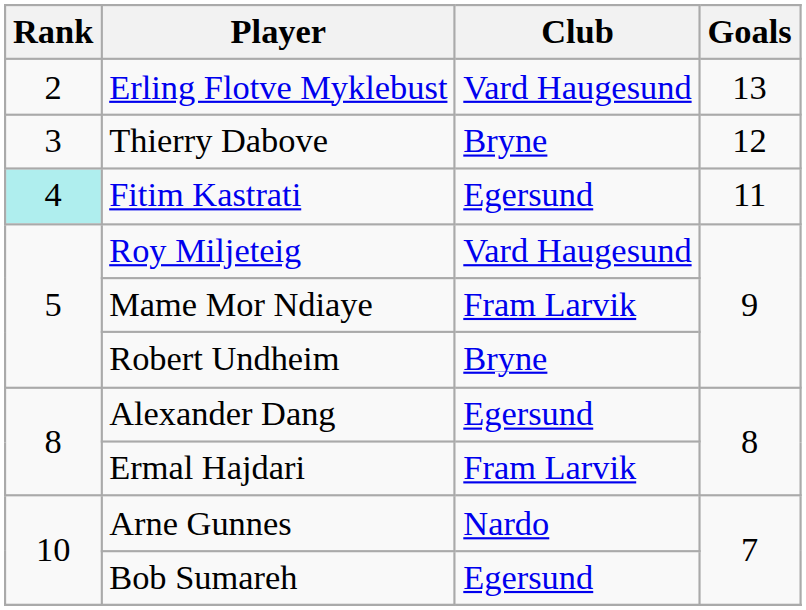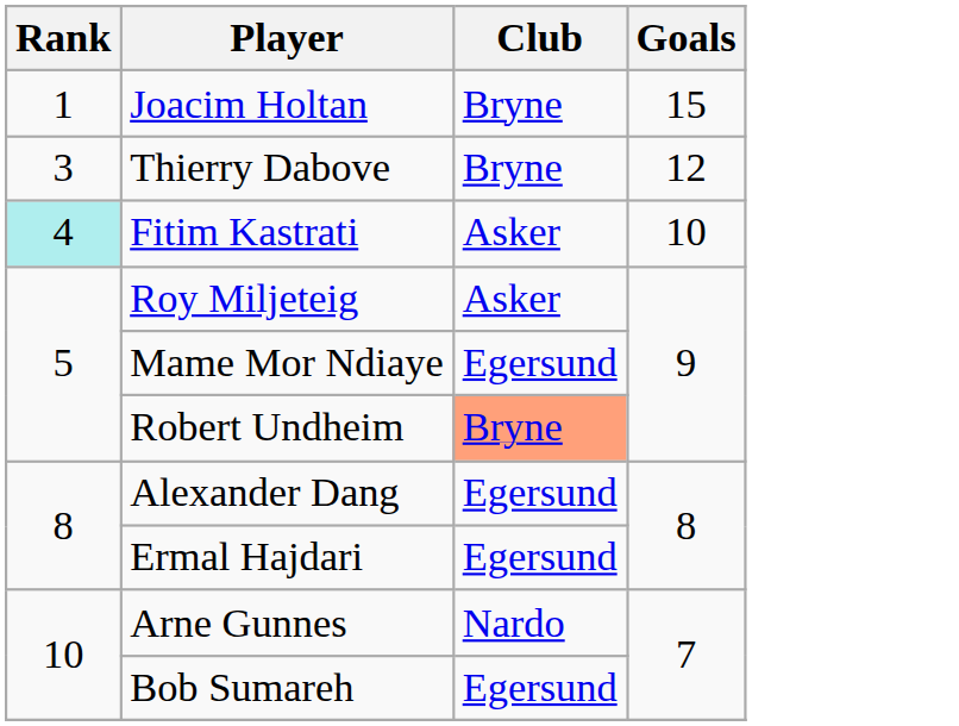 <table class="wikitable" style="text-align:center">
 <tr>
 <th>Rank</th>
 <th>Player</th>
 <th>Club</th>
 <th>Goals</th>
 </tr>
 <tr>
-<td rowspan="1">2</td>
-<td align="left"> <a href='#'>Erling Flotve Myklebust</a></td>
-<td align="left"><a href='#'>Vard Haugesund</a></td>
-<td rowspan="1">13</td>
+<td rowspan="1">1</td>
+<td align="left"> <a href='#'>Joacim Holtan</a></td>
+<td align="left"><a href='#'>Bryne</a></td>
+<td rowspan="1">15</td>
 </tr>
 <tr>
 <td rowspan="1">3</td>
 <td align="left"> Thierry Dabove</td>
 <td align="left"><a href='#'>Bryne</a></td>
 <td rowspan="1">12</td>
 </tr>
 <tr>
 <td rowspan="1" style="background: paleturquoise;">4</td>
 <td align="left"> <a href='#'>Fitim Kastrati</a></td>
-<td align="left"><a href='#'>Egersund</a></td>
-<td rowspan="1">11</td>
+<td align="left"><a href='#'>Asker</a></td>
+<td rowspan="1">10</td>
 </tr>
 <tr>
 <td rowspan="3">5</td>
 <td align="left"> <a href='#'>Roy Miljeteig</a></td>
-<td align="left"><a href='#'>Vard Haugesund</a></td>
+<td align="left"><a href='#'>Asker</a></td>
 <td rowspan="3">9</td>
 </tr>
 <tr>
 <td align="left"> Mame Mor Ndiaye</td>
-<td align="left"><a href='#'>Fram Larvik</a></td>
+<td align="left"><a href='#'>Egersund</a></td>
 </tr>
 <tr>
 <td align="left"> Robert Undheim</td>
-<td align="left"><a href='#'>Bryne</a></td>
+<td align="left" style="background: lightsalmon;"><a href='#'>Bryne</a></td>
 </tr>
 <tr>
 <td rowspan="2">8</td>
 <td align="left"> Alexander Dang</td>
 <td align="left"><a href='#'>Egersund</a></td>
 <td rowspan="2">8</td>
 </tr>
 <tr>
 <td align="left"> Ermal Hajdari</td>
-<td align="left"><a href='#'>Fram Larvik</a></td>
+<td align="left"><a href='#'>Egersund</a></td>
 </tr>
 <tr>
 <td rowspan="2">10</td>
 <td align="left"> Arne Gunnes</td>
 <td align="left"><a href='#'>Nardo</a></td>
 <td rowspan="2">7</td>
 </tr>
 <tr>
 <td align="left"> Bob Sumareh</td>
 <td align="left"><a href='#'>Egersund</a></td>
 </tr>
 <tr>
 </tr>
 </table>
